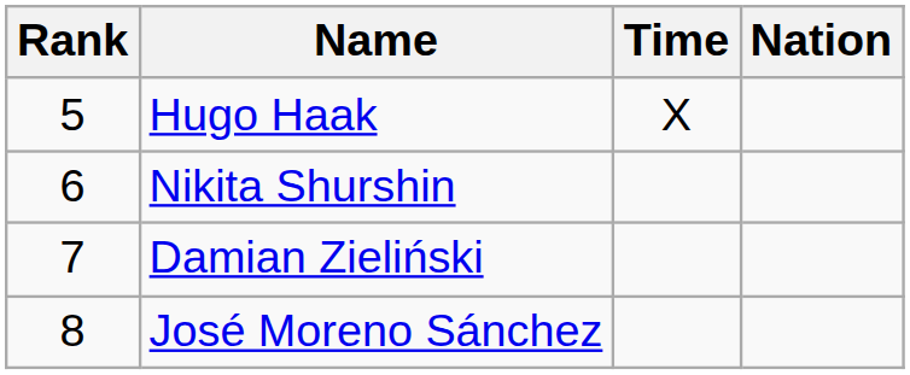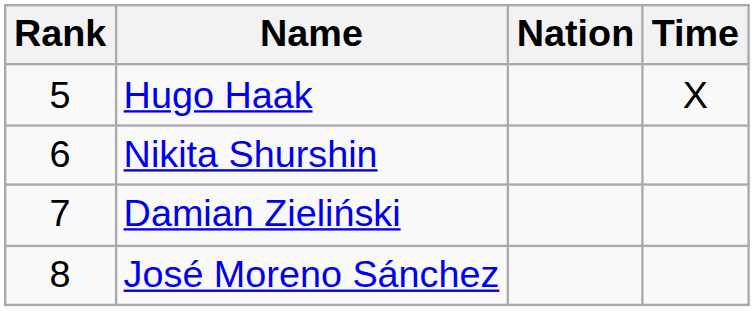 <table class="wikitable sortable" style="text-align:center">
 <tr>
 <th>Rank</th>
 <th>Name</th>
+<th>Nation</th>
 <th>Time</th>
-<th>Nation</th>
 </tr>
 <tr>
 <td>5</td>
 <td align=left><a href='#'>Hugo Haak</a></td>
+<td align=left></td>
 <td>X</td>
-<td align=left></td>
 </tr>
 <tr>
 <td>6</td>
 <td align=left><a href='#'>Nikita Shurshin</a></td>
+<td align=left></td>
 <td></td>
-<td align=left></td>
 </tr>
 <tr>
 <td>7</td>
 <td align=left><a href='#'>Damian Zieliński</a></td>
+<td align=left></td>
 <td></td>
-<td align=left></td>
 </tr>
 <tr>
 <td>8</td>
 <td align=left><a href='#'>José Moreno Sánchez</a></td>
+<td align=left></td>
 <td></td>
-<td align=left></td>
 </tr>
 </table>
